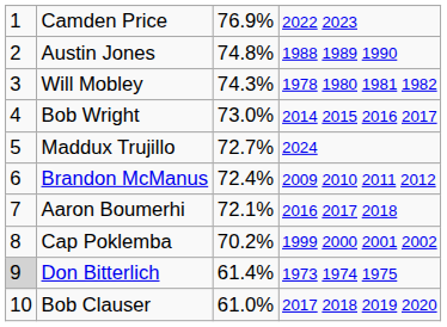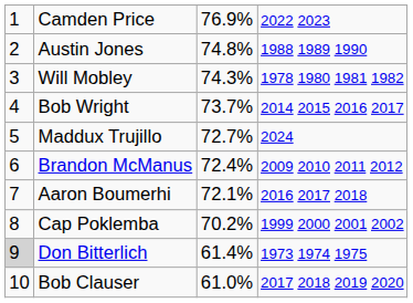 <table class="wikitable">
 <tr>
 </tr>
 <tr>
 <td>1</td>
 <td>Camden Price</td>
 <td><abbr>76.9%</abbr></td>
 <td style="font-size:80%;"><a href='#'>2022</a> <a href='#'>2023</a></td>
 </tr>
 <tr>
 <td>2</td>
 <td>Austin Jones</td>
 <td><abbr>74.8%</abbr></td>
 <td style="font-size:80%;"><a href='#'>1988</a> <a href='#'>1989</a> <a href='#'>1990</a></td>
 </tr>
 <tr>
 <td>3</td>
 <td>Will Mobley</td>
 <td><abbr>74.3%</abbr></td>
 <td style="font-size:80%;"><a href='#'>1978</a> <a href='#'>1980</a> <a href='#'>1981</a> <a href='#'>1982</a></td>
 </tr>
 <tr>
 <td>4</td>
 <td>Bob Wright</td>
-<td><abbr>73.0%</abbr></td>
+<td><abbr>73.7%</abbr></td>
 <td style="font-size:80%;"><a href='#'>2014</a> <a href='#'>2015</a> <a href='#'>2016</a> <a href='#'>2017</a></td>
 </tr>
 <tr>
 <td>5</td>
 <td>Maddux Trujillo</td>
 <td><abbr>72.7%</abbr></td>
 <td style="font-size:80%;"><a href='#'>2024</a></td>
 </tr>
 <tr>
 <td>6</td>
 <td><a href='#'>Brandon McManus</a></td>
 <td><abbr>72.4%</abbr></td>
 <td style="font-size:80%;"><a href='#'>2009</a> <a href='#'>2010</a> <a href='#'>2011</a> <a href='#'>2012</a></td>
 </tr>
 <tr>
 <td>7</td>
 <td>Aaron Boumerhi</td>
 <td><abbr>72.1%</abbr></td>
 <td style="font-size:80%;"><a href='#'>2016</a> <a href='#'>2017</a> <a href='#'>2018</a></td>
 </tr>
 <tr>
 <td>8</td>
 <td>Cap Poklemba</td>
 <td><abbr>70.2%</abbr></td>
 <td style="font-size:80%;"><a href='#'>1999</a> <a href='#'>2000</a> <a href='#'>2001</a> <a href='#'>2002</a></td>
 </tr>
 <tr>
 <td style="background: lightgrey;">9</td>
 <td><a href='#'>Don Bitterlich</a></td>
 <td><abbr>61.4%</abbr></td>
 <td style="font-size:80%;"><a href='#'>1973</a> <a href='#'>1974</a> <a href='#'>1975</a></td>
 </tr>
 <tr>
 <td>10</td>
 <td>Bob Clauser</td>
 <td><abbr>61.0%</abbr></td>
 <td style="font-size:80%;"><a href='#'>2017</a> <a href='#'>2018</a> <a href='#'>2019</a> <a href='#'>2020</a></td>
 </tr>
 </table>
